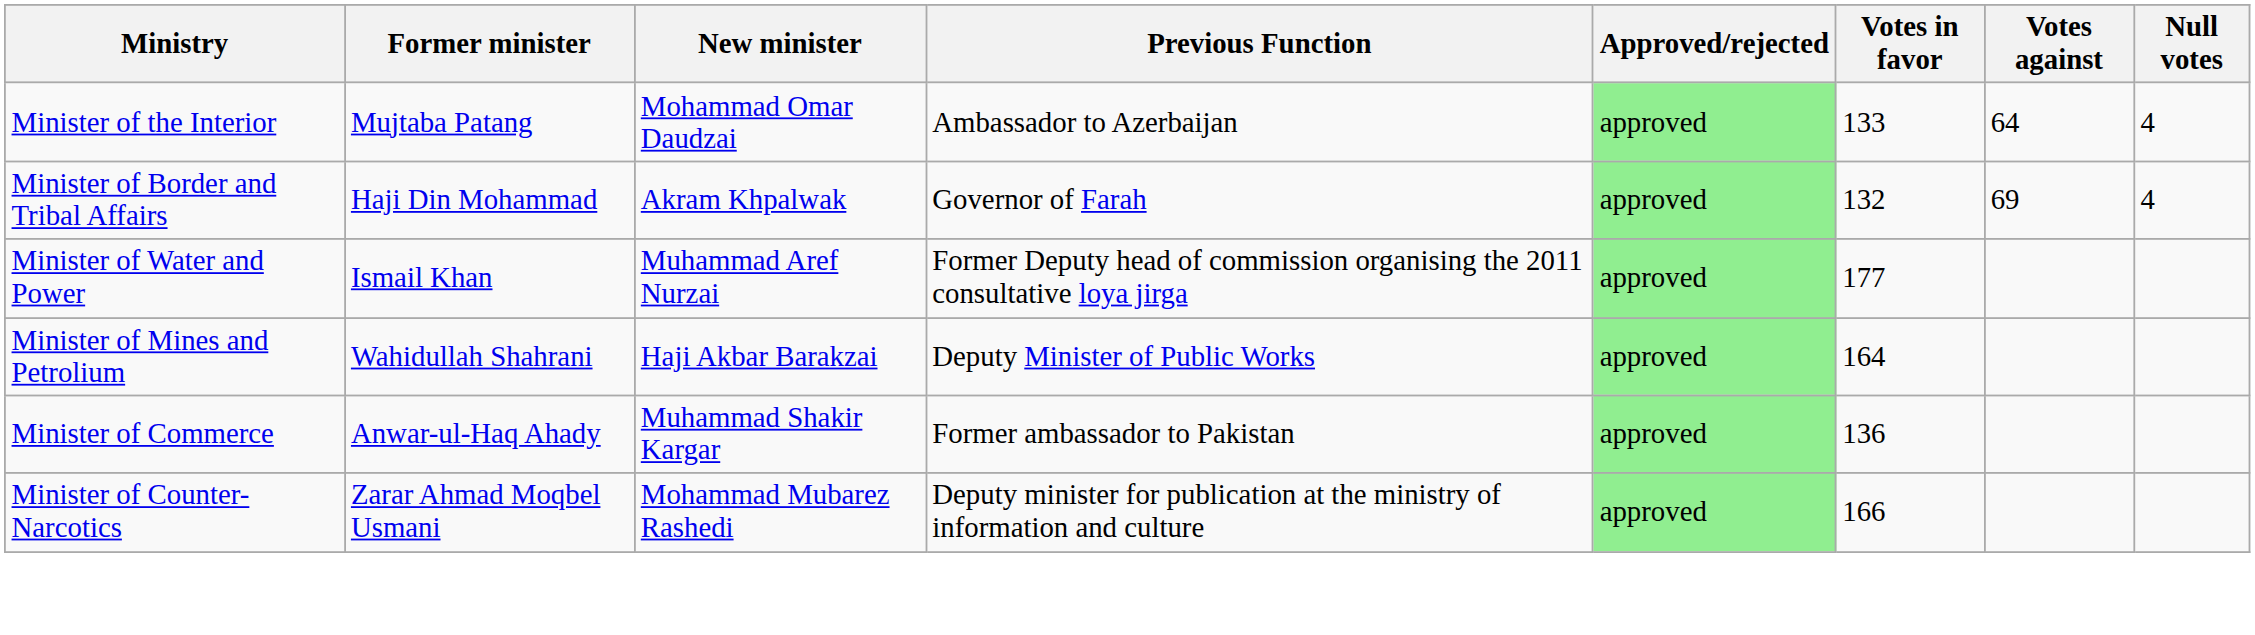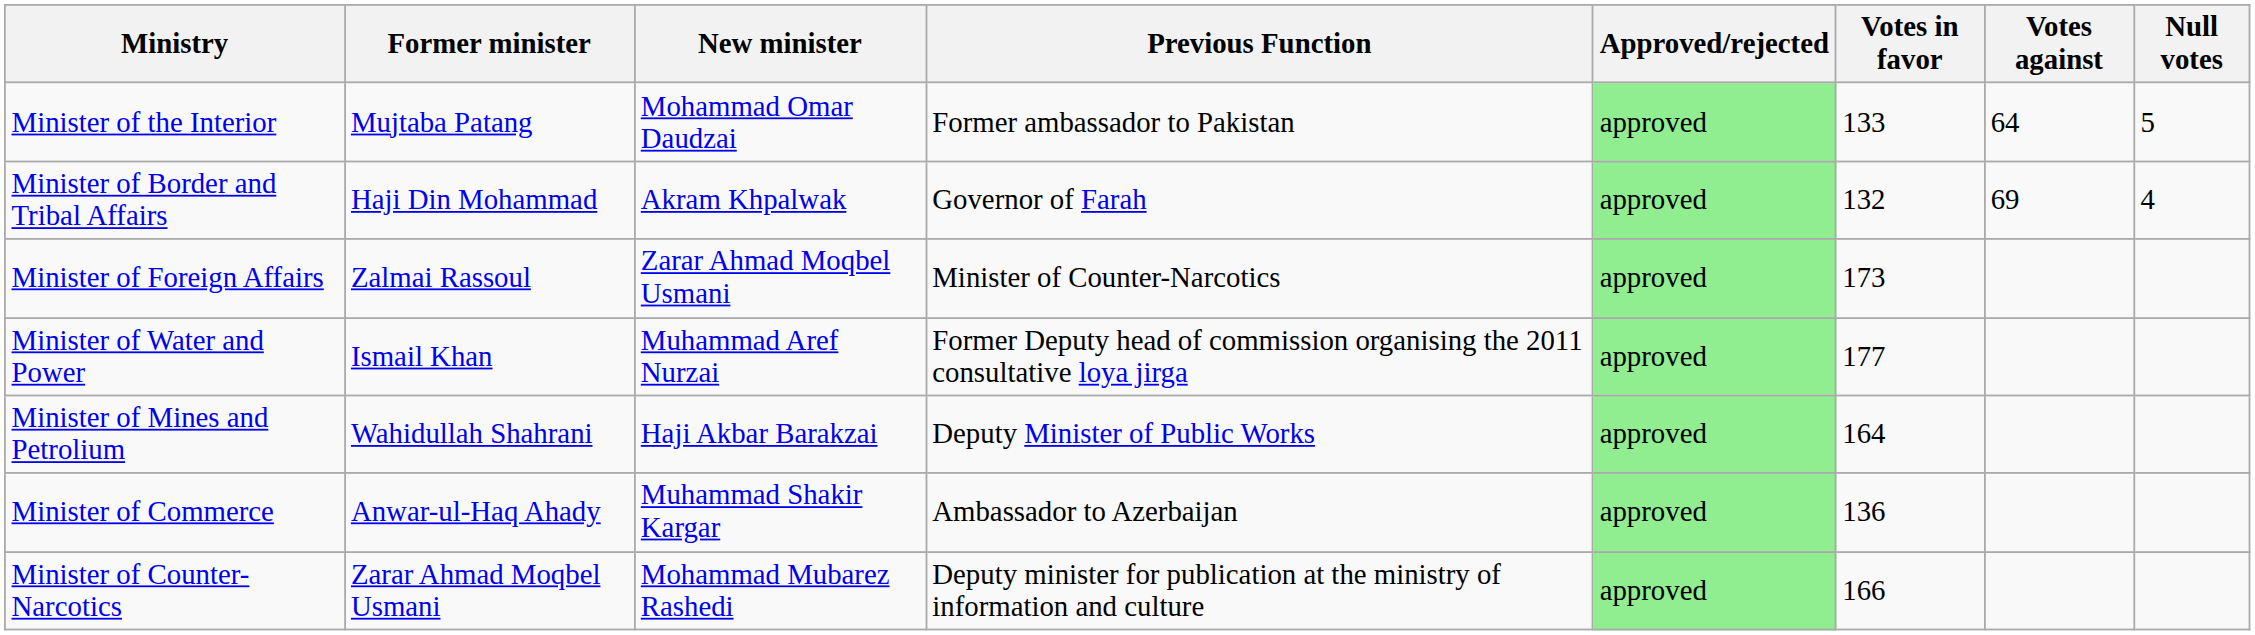 <table class="wikitable sortable">
 <tr>
 <th>Ministry</th>
 <th>Former minister</th>
 <th>New minister</th>
 <th>Previous Function</th>
 <th>Approved/rejected</th>
 <th>Votes in favor</th>
 <th>Votes against</th>
 <th>Null votes</th>
 </tr>
 <tr>
 <td><a href='#'>Minister of the Interior</a></td>
 <td><a href='#'>Mujtaba Patang</a></td>
 <td><a href='#'>Mohammad Omar Daudzai</a></td>
-<td>Ambassador to Azerbaijan</td>
+<td>Former ambassador to Pakistan</td>
 <td bgcolor=#90EE90>approved</td>
 <td>133</td>
 <td>64</td>
-<td>4</td>
+<td>5</td>
 </tr>
 <tr>
 <td><a href='#'>Minister of Border and Tribal Affairs</a></td>
 <td><a href='#'>Haji Din Mohammad</a></td>
 <td><a href='#'>Akram Khpalwak</a></td>
 <td>Governor of <a href='#'>Farah</a></td>
 <td bgcolor=#90EE90>approved</td>
 <td>132</td>
 <td>69</td>
 <td>4</td>
+</tr>
+<tr>
+<td><a href='#'>Minister of Foreign Affairs</a></td>
+<td><a href='#'>Zalmai Rassoul</a></td>
+<td><a href='#'>Zarar Ahmad Moqbel Usmani</a></td>
+<td>Minister of Counter-Narcotics</td>
+<td bgcolor=#90EE90>approved</td>
+<td>173</td>
+<td></td>
+<td></td>
 </tr>
 <tr>
 <td><a href='#'>Minister of Water and Power</a></td>
 <td><a href='#'>Ismail Khan</a></td>
 <td><a href='#'>Muhammad Aref Nurzai</a></td>
 <td>Former Deputy head of commission organising the 2011 consultative <a href='#'>loya jirga</a></td>
 <td bgcolor=#90EE90>approved</td>
 <td>177</td>
 <td></td>
 <td></td>
 </tr>
 <tr>
 <td><a href='#'>Minister of Mines and Petrolium</a></td>
 <td><a href='#'>Wahidullah Shahrani</a></td>
 <td><a href='#'>Haji Akbar Barakzai</a></td>
 <td>Deputy <a href='#'>Minister of Public Works</a></td>
 <td bgcolor=#90EE90>approved</td>
 <td>164</td>
 <td></td>
 <td></td>
 </tr>
 <tr>
 <td><a href='#'>Minister of Commerce</a></td>
 <td><a href='#'>Anwar-ul-Haq Ahady</a></td>
 <td><a href='#'>Muhammad Shakir Kargar</a></td>
-<td>Former ambassador to Pakistan</td>
+<td>Ambassador to Azerbaijan</td>
 <td bgcolor=#90EE90>approved</td>
 <td>136</td>
 <td></td>
 <td></td>
 </tr>
 <tr>
 <td><a href='#'>Minister of Counter-Narcotics</a></td>
 <td><a href='#'>Zarar Ahmad Moqbel Usmani</a></td>
 <td><a href='#'>Mohammad Mubarez Rashedi</a></td>
 <td>Deputy minister for publication at the ministry of information and culture</td>
 <td bgcolor=#90EE90>approved</td>
 <td>166</td>
 <td></td>
 <td></td>
 </tr>
 </table>
